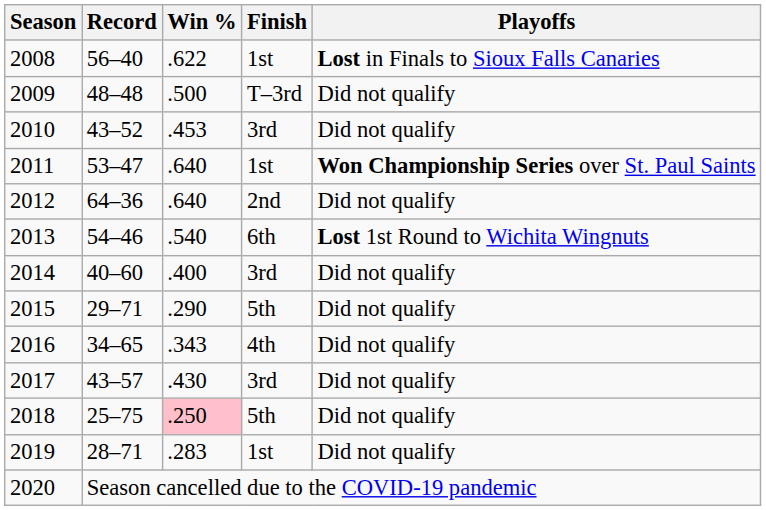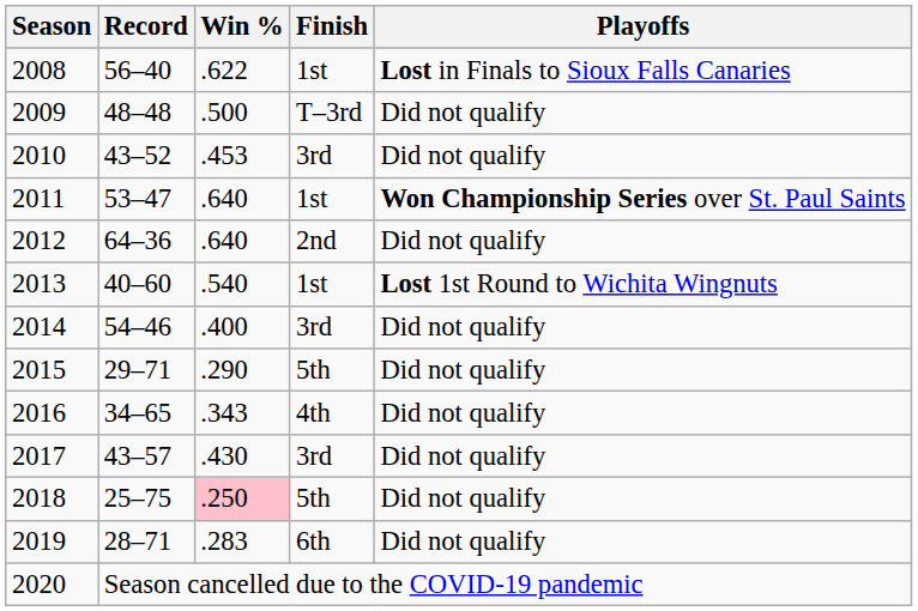 <table class="wikitable">
 <tr>
 <th>Season</th>
 <th>Record</th>
 <th>Win %</th>
 <th>Finish</th>
 <th>Playoffs</th>
 </tr>
 <tr>
 <td>2008</td>
 <td>56–40</td>
 <td>.622</td>
 <td>1st</td>
 <td><strong>Lost</strong> in Finals to <a href='#'>Sioux Falls Canaries</a></td>
 </tr>
 <tr>
 <td>2009</td>
 <td>48–48</td>
 <td>.500</td>
 <td>T–3rd</td>
 <td>Did not qualify</td>
 </tr>
 <tr>
 <td>2010</td>
 <td>43–52</td>
 <td>.453</td>
 <td>3rd</td>
 <td>Did not qualify</td>
 </tr>
 <tr>
 <td>2011</td>
 <td>53–47</td>
 <td>.640</td>
 <td>1st</td>
 <td><strong>Won Championship Series</strong> over <a href='#'>St. Paul Saints</a></td>
 </tr>
 <tr>
 <td>2012</td>
 <td>64–36</td>
 <td>.640</td>
 <td>2nd</td>
 <td>Did not qualify</td>
 </tr>
 <tr>
 <td>2013</td>
-<td>54–46</td>
+<td>40–60</td>
 <td>.540</td>
-<td>6th</td>
+<td>1st</td>
 <td><strong>Lost</strong> 1st Round to <a href='#'>Wichita Wingnuts</a></td>
 </tr>
 <tr>
 <td>2014</td>
-<td>40–60</td>
+<td>54–46</td>
 <td>.400</td>
 <td>3rd</td>
 <td>Did not qualify</td>
 </tr>
 <tr>
 <td>2015</td>
 <td>29–71</td>
 <td>.290</td>
 <td>5th</td>
 <td>Did not qualify</td>
 </tr>
 <tr>
 <td>2016</td>
 <td>34–65</td>
 <td>.343</td>
 <td>4th</td>
 <td>Did not qualify</td>
 </tr>
 <tr>
 <td>2017</td>
 <td>43–57</td>
 <td>.430</td>
 <td>3rd</td>
 <td>Did not qualify</td>
 </tr>
 <tr>
 <td>2018</td>
 <td>25–75</td>
 <td style="background: pink;">.250</td>
 <td>5th</td>
 <td>Did not qualify</td>
 </tr>
 <tr>
 <td>2019</td>
 <td>28–71</td>
 <td>.283</td>
-<td>1st</td>
+<td>6th</td>
 <td>Did not qualify</td>
 </tr>
 <tr>
 <td>2020</td>
 <td colspan="4">Season cancelled due to the <a href='#'>COVID-19 pandemic</a></td>
 </tr>
 </table>
